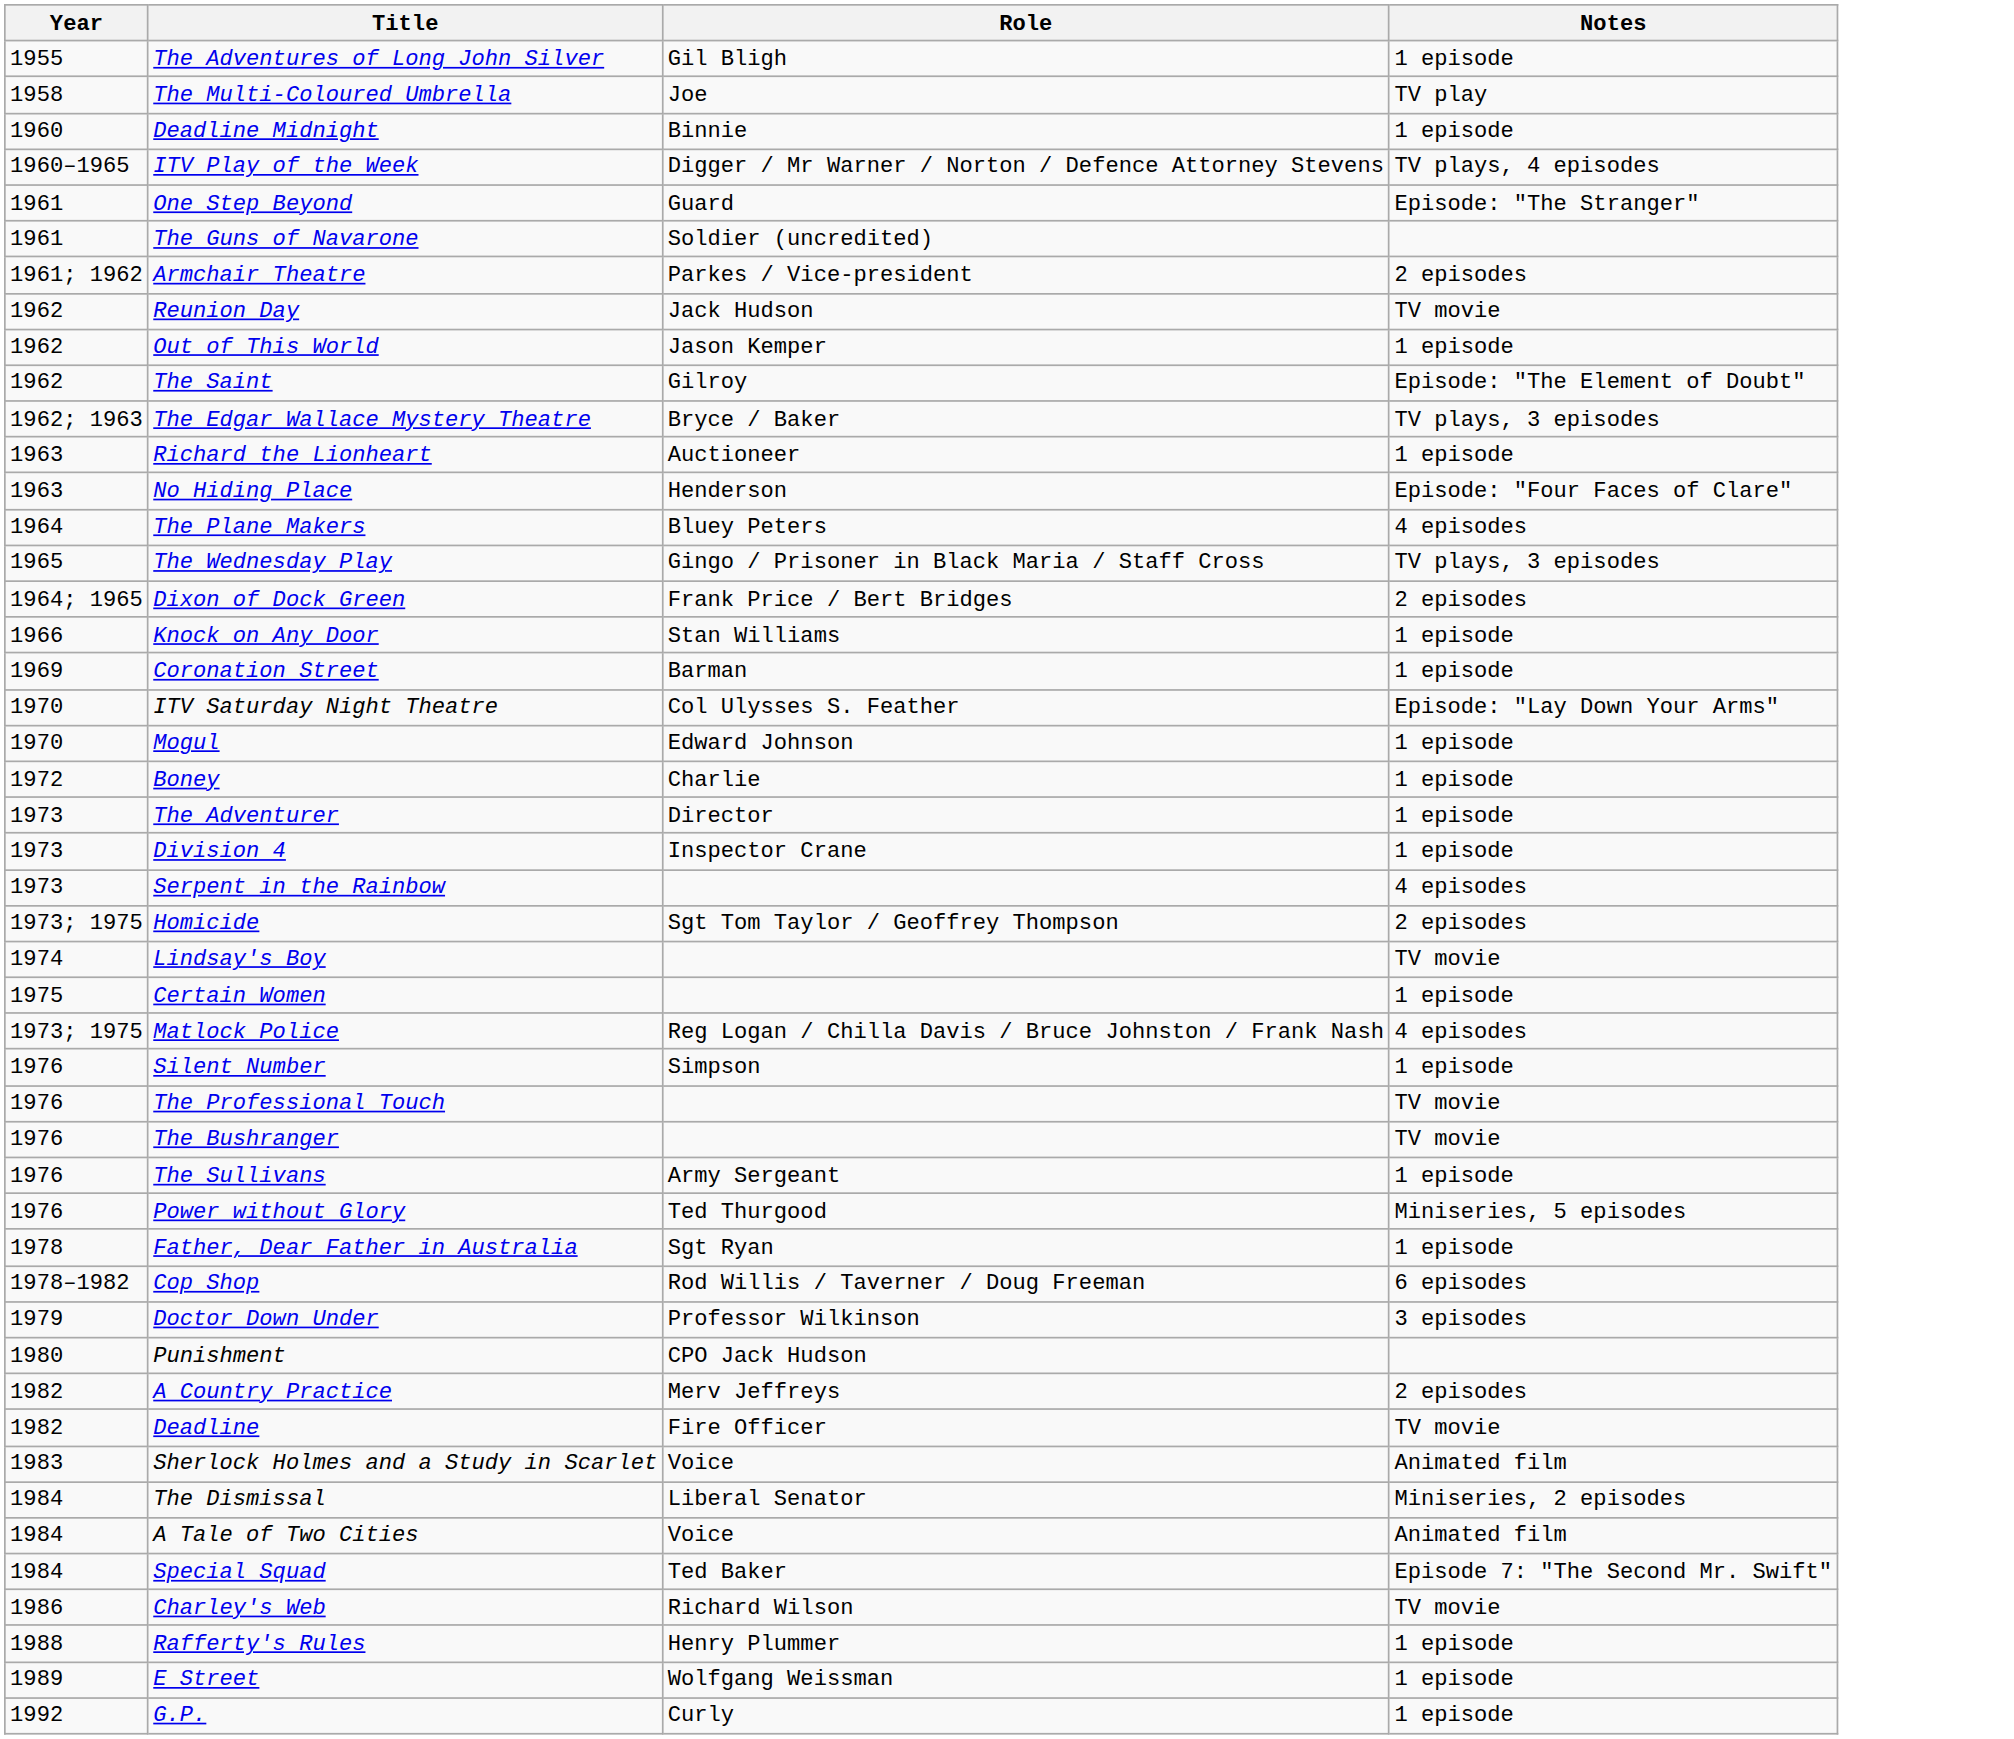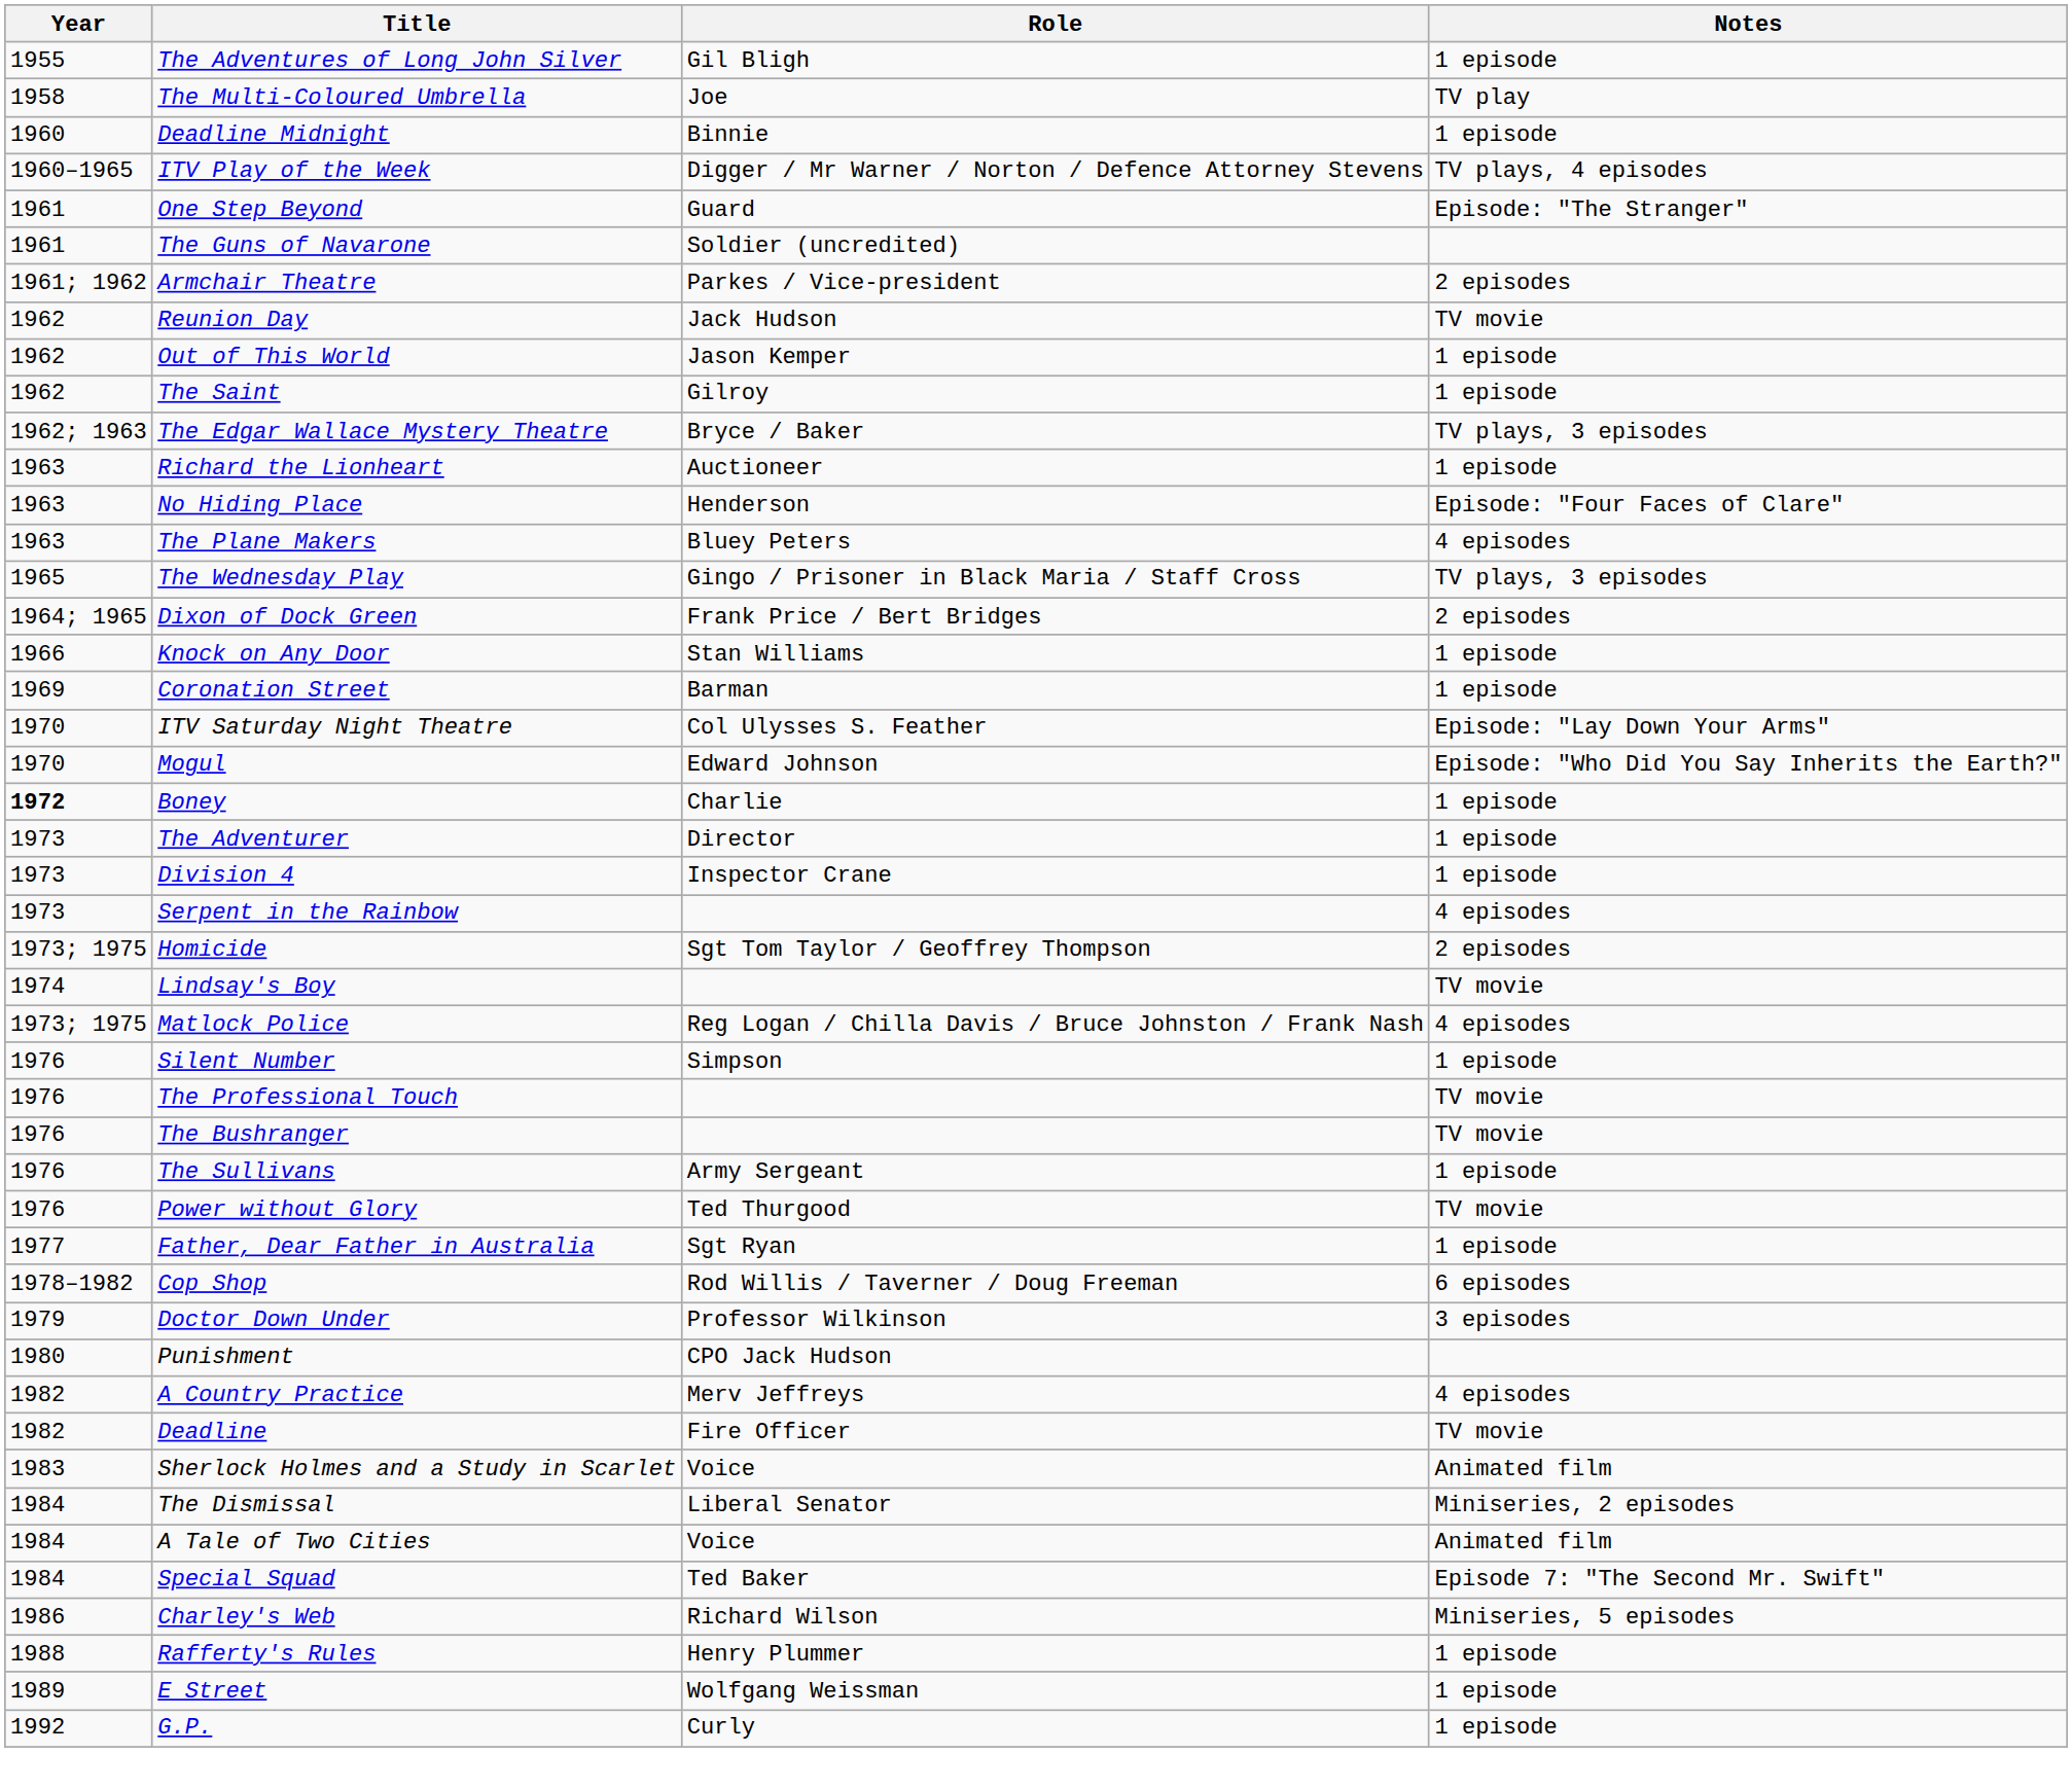 <table class=wikitable>
 <tr>
 <th>Year</th>
 <th>Title</th>
 <th>Role</th>
 <th>Notes</th>
 </tr>
 <tr>
 <td>1955</td>
 <td><em><a href='#'>The Adventures of Long John Silver</a></em></td>
 <td>Gil Bligh</td>
 <td>1 episode</td>
 </tr>
 <tr>
 <td>1958</td>
 <td><em><a href='#'>The Multi-Coloured Umbrella</a></em></td>
 <td>Joe</td>
 <td>TV play</td>
 </tr>
 <tr>
 <td>1960</td>
 <td><em><a href='#'>Deadline Midnight</a></em></td>
 <td>Binnie</td>
 <td>1 episode</td>
 </tr>
 <tr>
 <td>1960–1965</td>
 <td><em><a href='#'>ITV Play of the Week</a></em></td>
 <td>Digger / Mr Warner / Norton / Defence Attorney Stevens</td>
 <td>TV plays, 4 episodes</td>
 </tr>
 <tr>
 <td>1961</td>
 <td><em><a href='#'>One Step Beyond</a></em></td>
 <td>Guard</td>
 <td>Episode: "The Stranger"</td>
 </tr>
 <tr>
 <td>1961</td>
 <td><em><a href='#'>The Guns of Navarone</a></em></td>
 <td>Soldier (uncredited)</td>
 <td></td>
 </tr>
 <tr>
 <td>1961; 1962</td>
 <td><em><a href='#'>Armchair Theatre</a></em></td>
 <td>Parkes / Vice-president</td>
 <td>2 episodes</td>
 </tr>
 <tr>
 <td>1962</td>
 <td><em><a href='#'>Reunion Day</a></em></td>
 <td>Jack Hudson</td>
 <td>TV movie</td>
 </tr>
 <tr>
 <td>1962</td>
 <td><em><a href='#'>Out of This World</a></em></td>
 <td>Jason Kemper</td>
 <td>1 episode</td>
 </tr>
 <tr>
 <td>1962</td>
 <td><em><a href='#'>The Saint</a></em></td>
 <td>Gilroy</td>
-<td>Episode: "The Element of Doubt"</td>
+<td>1 episode</td>
 </tr>
 <tr>
 <td>1962; 1963</td>
 <td><em><a href='#'>The Edgar Wallace Mystery Theatre</a></em></td>
 <td>Bryce / Baker</td>
 <td>TV plays, 3 episodes</td>
 </tr>
 <tr>
 <td>1963</td>
 <td><em><a href='#'>Richard the Lionheart</a></em></td>
 <td>Auctioneer</td>
 <td>1 episode</td>
 </tr>
 <tr>
 <td>1963</td>
 <td><em><a href='#'>No Hiding Place</a></em></td>
 <td>Henderson</td>
 <td>Episode: "Four Faces of Clare"</td>
 </tr>
 <tr>
-<td>1964</td>
+<td>1963</td>
 <td><em><a href='#'>The Plane Makers</a></em></td>
 <td>Bluey Peters</td>
 <td>4 episodes</td>
 </tr>
 <tr>
 <td>1965</td>
 <td><em><a href='#'>The Wednesday Play</a></em></td>
 <td>Gingo / Prisoner in Black Maria / Staff Cross</td>
 <td>TV plays, 3 episodes</td>
 </tr>
 <tr>
 <td>1964; 1965</td>
 <td><em><a href='#'>Dixon of Dock Green</a></em></td>
 <td>Frank Price / Bert Bridges</td>
 <td>2 episodes</td>
 </tr>
 <tr>
 <td>1966</td>
 <td><em><a href='#'>Knock on Any Door</a></em></td>
 <td>Stan Williams</td>
 <td>1 episode</td>
 </tr>
 <tr>
 <td>1969</td>
 <td><em><a href='#'>Coronation Street</a></em></td>
 <td>Barman</td>
 <td>1 episode</td>
 </tr>
 <tr>
 <td>1970</td>
 <td><em>ITV Saturday Night Theatre</em></td>
 <td>Col Ulysses S. Feather</td>
 <td>Episode: "Lay Down Your Arms"</td>
 </tr>
 <tr>
 <td>1970</td>
 <td><em><a href='#'>Mogul</a></em></td>
 <td>Edward Johnson</td>
-<td>1 episode</td>
+<td>Episode: "Who Did You Say Inherits the Earth?"</td>
 </tr>
 <tr>
-<td>1972</td>
+<td><strong>1972</strong></td>
 <td><em><a href='#'>Boney</a></em></td>
 <td>Charlie</td>
 <td>1 episode</td>
 </tr>
 <tr>
 <td>1973</td>
 <td><em><a href='#'>The Adventurer</a></em></td>
 <td>Director</td>
 <td>1 episode</td>
 </tr>
 <tr>
 <td>1973</td>
 <td><em><a href='#'>Division 4</a></em></td>
 <td>Inspector Crane</td>
 <td>1 episode</td>
 </tr>
 <tr>
 <td>1973</td>
 <td><em><a href='#'>Serpent in the Rainbow</a></em></td>
 <td></td>
 <td>4 episodes</td>
 </tr>
 <tr>
 <td>1973; 1975</td>
 <td><em><a href='#'>Homicide</a></em></td>
 <td>Sgt Tom Taylor / Geoffrey Thompson</td>
 <td>2 episodes</td>
 </tr>
 <tr>
 <td>1974</td>
 <td><em><a href='#'>Lindsay's Boy</a></em></td>
 <td></td>
 <td>TV movie</td>
 </tr>
 <tr>
-<td>1975</td>
-<td><em><a href='#'>Certain Women</a></em></td>
-<td></td>
-<td>1 episode</td>
-</tr>
-<tr>
 <td>1973; 1975</td>
 <td><em><a href='#'>Matlock Police</a></em></td>
 <td>Reg Logan / Chilla Davis / Bruce Johnston / Frank Nash</td>
 <td>4 episodes</td>
 </tr>
 <tr>
 <td>1976</td>
 <td><em><a href='#'>Silent Number</a></em></td>
 <td>Simpson</td>
 <td>1 episode</td>
 </tr>
 <tr>
 <td>1976</td>
 <td><em><a href='#'>The Professional Touch</a></em></td>
 <td></td>
 <td>TV movie</td>
 </tr>
 <tr>
 <td>1976</td>
 <td><em><a href='#'>The Bushranger</a></em></td>
 <td></td>
 <td>TV movie</td>
 </tr>
 <tr>
 <td>1976</td>
 <td><em><a href='#'>The Sullivans</a></em></td>
 <td>Army Sergeant</td>
 <td>1 episode</td>
 </tr>
 <tr>
 <td>1976</td>
 <td><em><a href='#'>Power without Glory</a></em></td>
 <td>Ted Thurgood</td>
-<td>Miniseries, 5 episodes</td>
+<td>TV movie</td>
 </tr>
 <tr>
-<td>1978</td>
+<td>1977</td>
 <td><em><a href='#'>Father, Dear Father in Australia</a></em></td>
 <td>Sgt Ryan</td>
 <td>1 episode</td>
 </tr>
 <tr>
 <td>1978–1982</td>
 <td><em><a href='#'>Cop Shop</a></em></td>
 <td>Rod Willis / Taverner / Doug Freeman</td>
 <td>6 episodes</td>
 </tr>
 <tr>
 <td>1979</td>
 <td><em><a href='#'>Doctor Down Under</a></em></td>
 <td>Professor Wilkinson</td>
 <td>3 episodes</td>
 </tr>
 <tr>
 <td>1980</td>
 <td><em>Punishment</em></td>
 <td>CPO Jack Hudson</td>
 <td></td>
 </tr>
 <tr>
 <td>1982</td>
 <td><em><a href='#'>A Country Practice</a></em></td>
 <td>Merv Jeffreys</td>
-<td>2 episodes</td>
+<td>4 episodes</td>
 </tr>
 <tr>
 <td>1982</td>
 <td><em><a href='#'>Deadline</a></em></td>
 <td>Fire Officer</td>
 <td>TV movie</td>
 </tr>
 <tr>
 <td>1983</td>
 <td><em>Sherlock Holmes and a Study in Scarlet</em></td>
 <td>Voice</td>
 <td>Animated film</td>
 </tr>
 <tr>
 <td>1984</td>
 <td><em>The Dismissal</em></td>
 <td>Liberal Senator</td>
 <td>Miniseries, 2 episodes</td>
 </tr>
 <tr>
 <td>1984</td>
 <td><em>A Tale of Two Cities</em></td>
 <td>Voice</td>
 <td>Animated film</td>
 </tr>
 <tr>
 <td>1984</td>
 <td><em><a href='#'>Special Squad</a></em></td>
 <td>Ted Baker</td>
 <td>Episode 7: "The Second Mr. Swift"</td>
 </tr>
 <tr>
 <td>1986</td>
 <td><em><a href='#'>Charley's Web</a></em></td>
 <td>Richard Wilson</td>
-<td>TV movie</td>
+<td>Miniseries, 5 episodes</td>
 </tr>
 <tr>
 <td>1988</td>
 <td><em><a href='#'>Rafferty's Rules</a></em></td>
 <td>Henry Plummer</td>
 <td>1 episode</td>
 </tr>
 <tr>
 <td>1989</td>
 <td><em><a href='#'>E Street</a></em></td>
 <td>Wolfgang Weissman</td>
 <td>1 episode</td>
 </tr>
 <tr>
 <td>1992</td>
 <td><em><a href='#'>G.P.</a></em></td>
 <td>Curly</td>
 <td>1 episode</td>
 </tr>
 </table>
